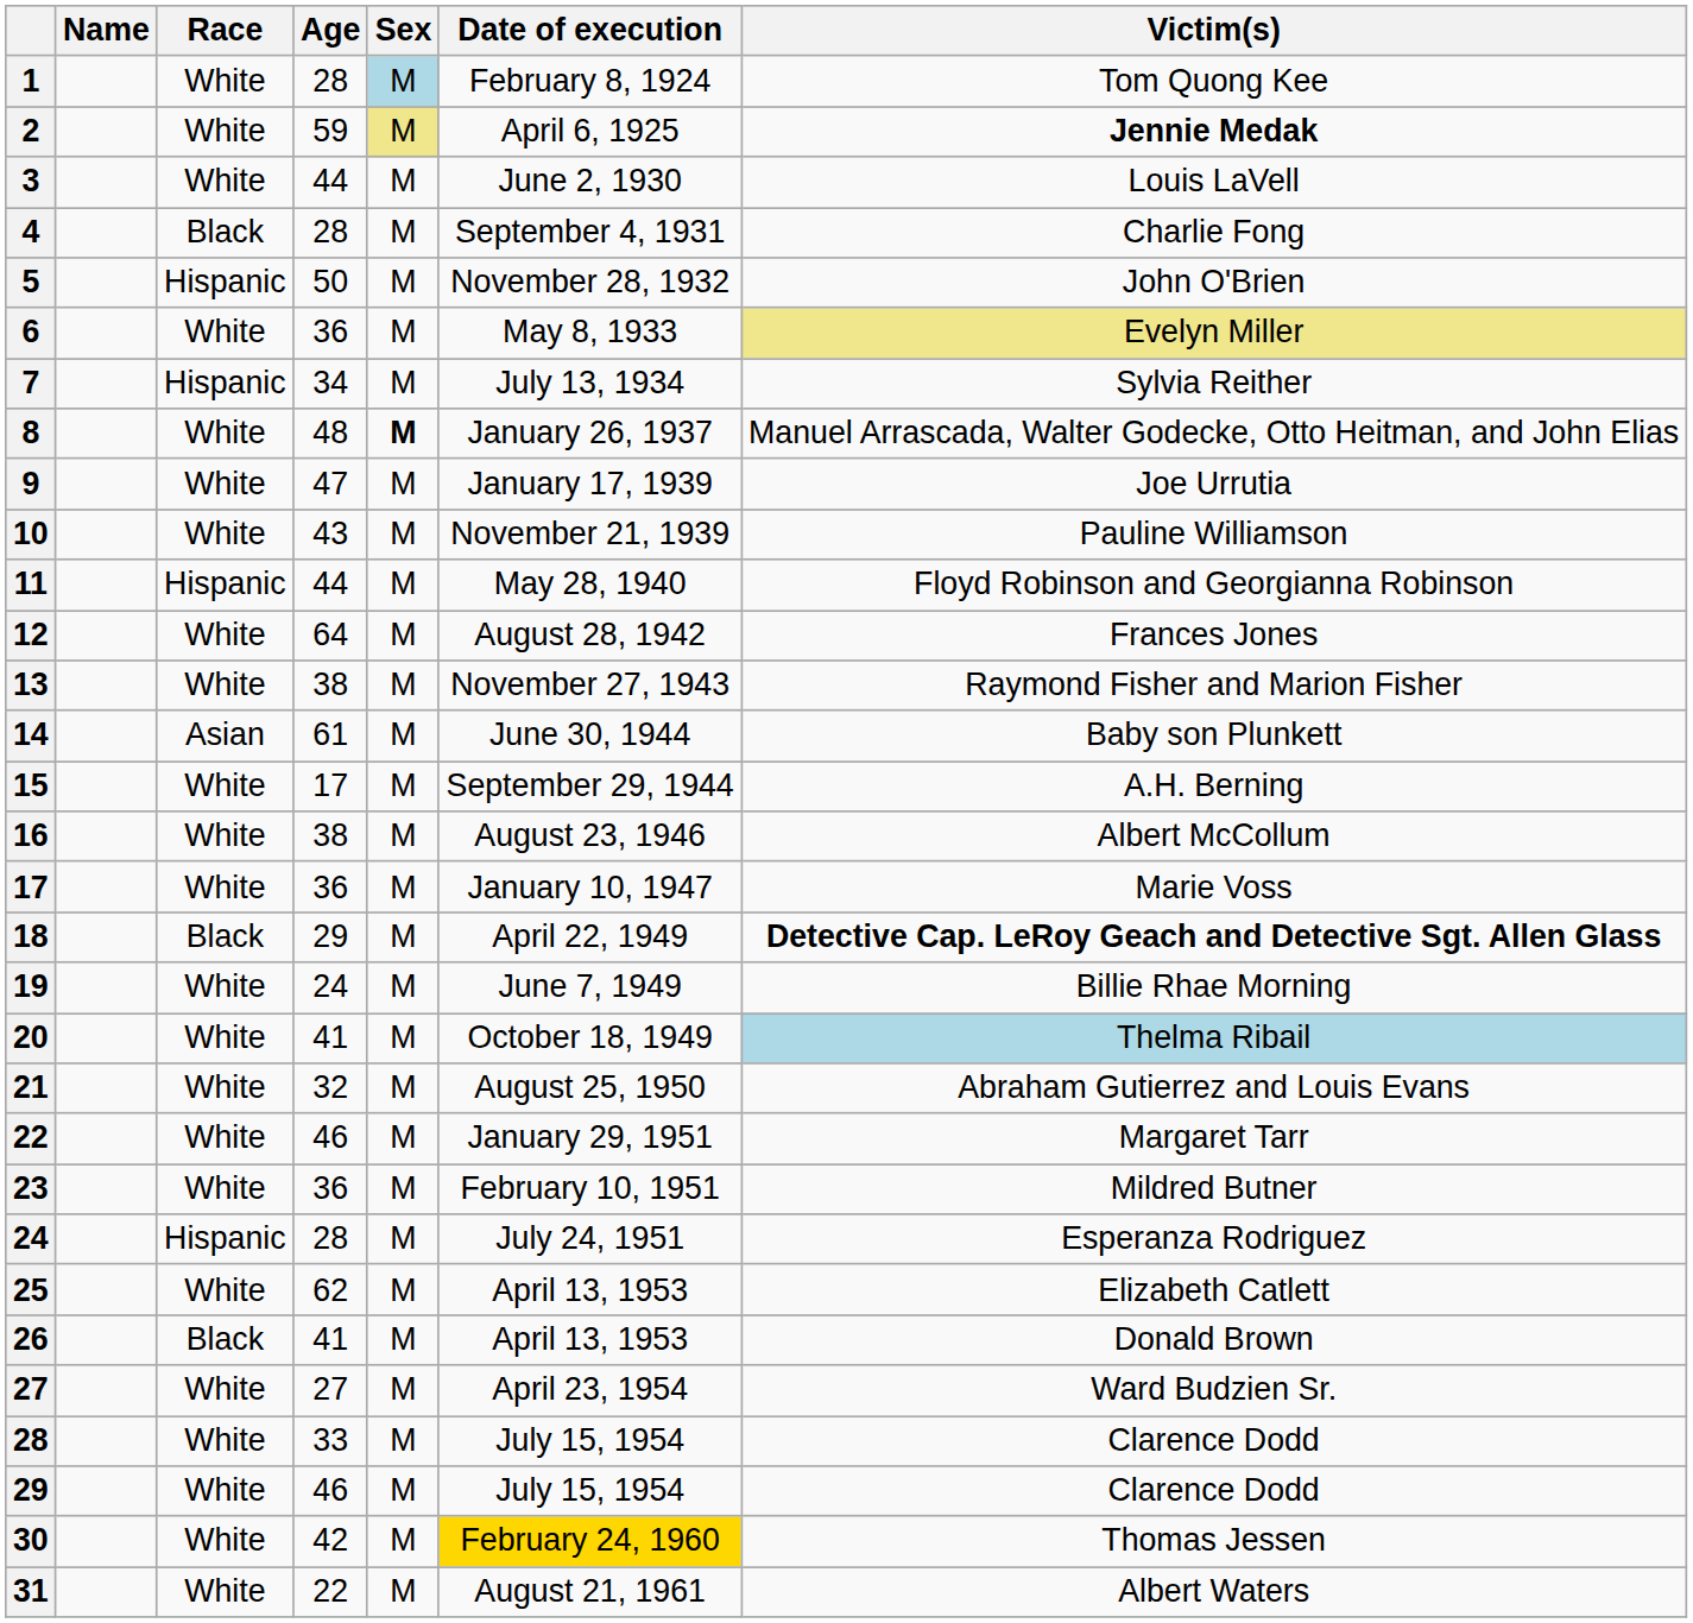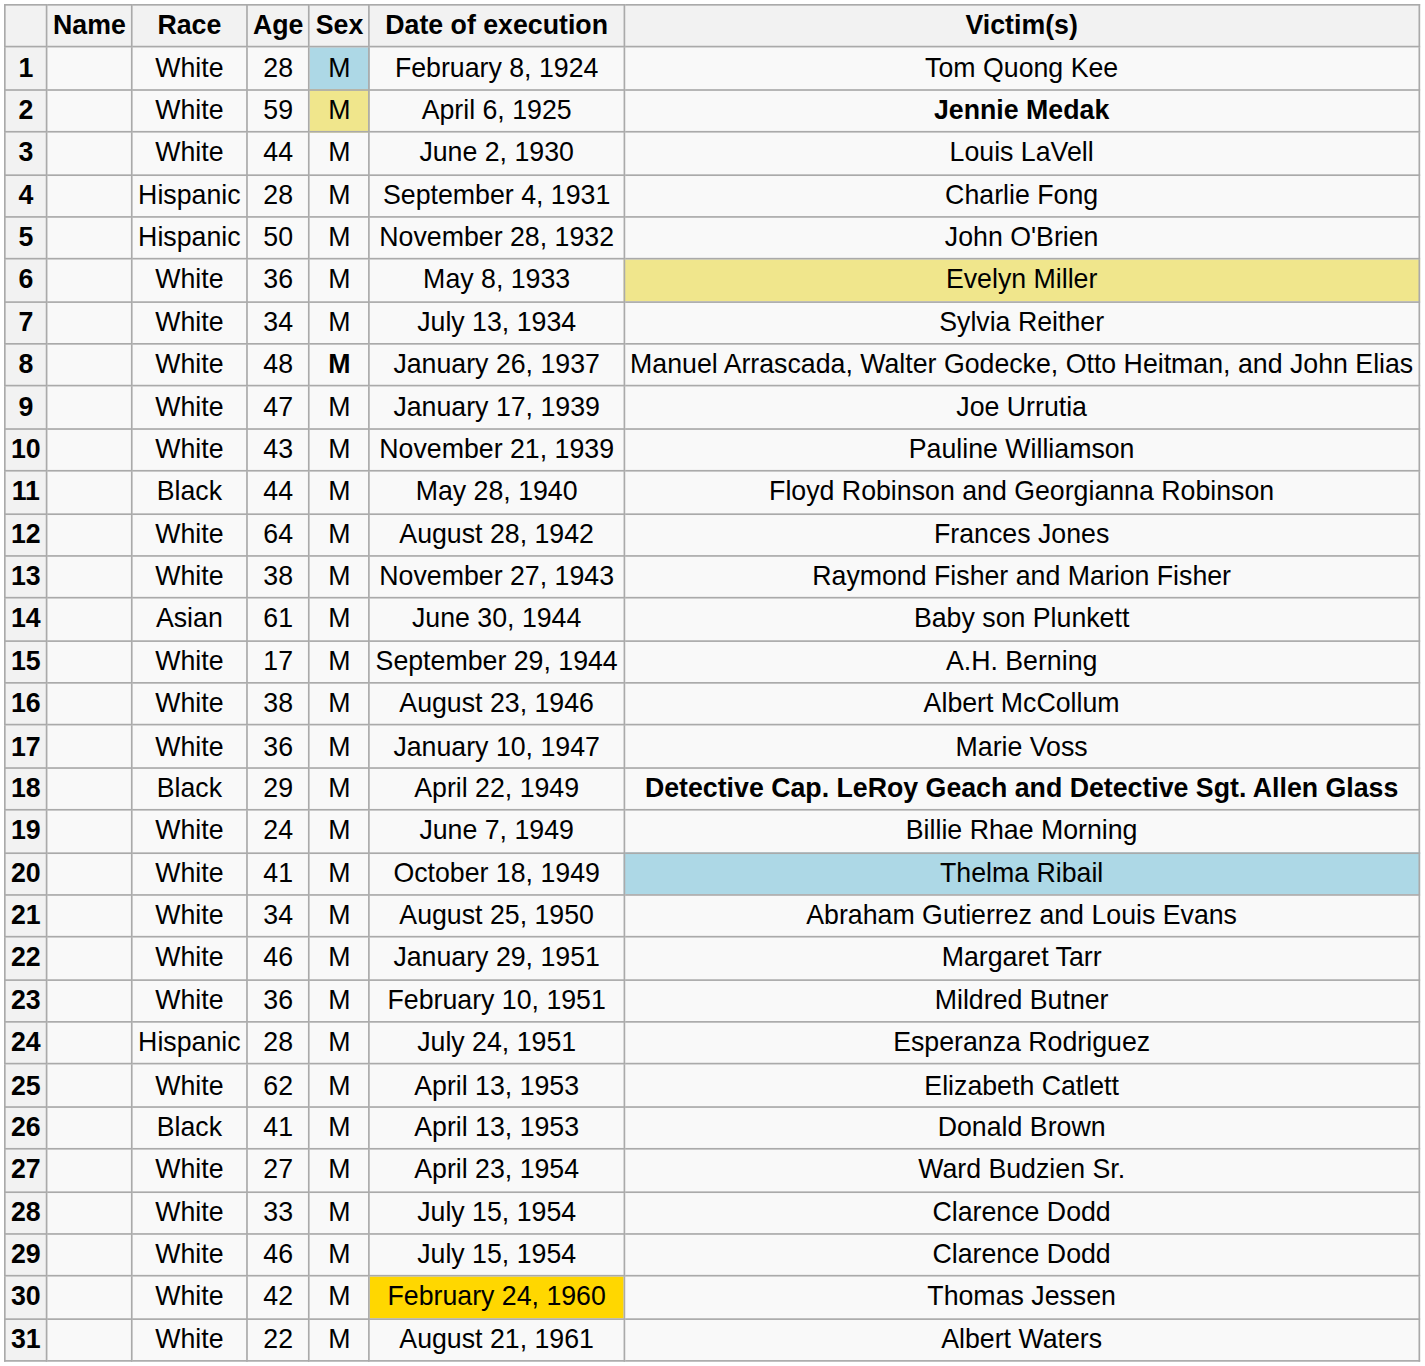 <table class="wikitable sortable" style="text-align:center;">
 <tr>
 <th scope="col"></th>
 <th scope="col">Name</th>
 <th scope="col">Race</th>
 <th scope="col">Age</th>
 <th scope="col">Sex</th>
 <th scope="col" data-sort-type="date">Date of execution</th>
 <th scope="col">Victim(s)</th>
 </tr>
 <tr>
 <th scope="row">1</th>
 <td></td>
 <td>White</td>
 <td>28</td>
 <td style="background: lightblue;">M</td>
 <td>February 8, 1924</td>
 <td>Tom Quong Kee</td>
 </tr>
 <tr>
 <th scope="row">2</th>
 <td></td>
 <td>White</td>
 <td>59</td>
 <td style="background: khaki;">M</td>
 <td>April 6, 1925</td>
 <td><strong>Jennie Medak</strong></td>
 </tr>
 <tr>
 <th scope="row">3</th>
 <td></td>
 <td>White</td>
 <td>44</td>
 <td>M</td>
 <td>June 2, 1930</td>
 <td>Louis LaVell</td>
 </tr>
 <tr>
 <th scope="row">4</th>
 <td></td>
-<td>Black</td>
+<td>Hispanic</td>
 <td>28</td>
 <td>M</td>
 <td>September 4, 1931</td>
 <td>Charlie Fong</td>
 </tr>
 <tr>
 <th scope="row">5</th>
 <td></td>
 <td>Hispanic</td>
 <td>50</td>
 <td>M</td>
 <td>November 28, 1932</td>
 <td>John O'Brien</td>
 </tr>
 <tr>
 <th scope="row">6</th>
 <td></td>
 <td>White</td>
 <td>36</td>
 <td>M</td>
 <td>May 8, 1933</td>
 <td style="background: khaki;">Evelyn Miller</td>
 </tr>
 <tr>
 <th scope="row">7</th>
 <td></td>
-<td>Hispanic</td>
+<td>White</td>
 <td>34</td>
 <td>M</td>
 <td>July 13, 1934</td>
 <td>Sylvia Reither</td>
 </tr>
 <tr>
 <th scope="row">8</th>
 <td></td>
 <td>White</td>
 <td>48</td>
 <td><strong>M</strong></td>
 <td>January 26, 1937</td>
 <td>Manuel Arrascada, Walter Godecke, Otto Heitman, and John Elias</td>
 </tr>
 <tr>
 <th scope="row">9</th>
 <td></td>
 <td>White</td>
 <td>47</td>
 <td>M</td>
 <td>January 17, 1939</td>
 <td>Joe Urrutia</td>
 </tr>
 <tr>
 <th scope="row">10</th>
 <td></td>
 <td>White</td>
 <td>43</td>
 <td>M</td>
 <td>November 21, 1939</td>
 <td>Pauline Williamson</td>
 </tr>
 <tr>
 <th scope="row">11</th>
 <td></td>
-<td>Hispanic</td>
+<td>Black</td>
 <td>44</td>
 <td>M</td>
 <td>May 28, 1940</td>
 <td>Floyd Robinson and Georgianna Robinson</td>
 </tr>
 <tr>
 <th scope="row">12</th>
 <td></td>
 <td>White</td>
 <td>64</td>
 <td>M</td>
 <td>August 28, 1942</td>
 <td>Frances Jones</td>
 </tr>
 <tr>
 <th scope="row">13</th>
 <td></td>
 <td>White</td>
 <td>38</td>
 <td>M</td>
 <td>November 27, 1943</td>
 <td>Raymond Fisher and Marion Fisher</td>
 </tr>
 <tr>
 <th scope="row">14</th>
 <td></td>
 <td>Asian</td>
 <td>61</td>
 <td>M</td>
 <td>June 30, 1944</td>
 <td>Baby son Plunkett</td>
 </tr>
 <tr>
 <th scope="row">15</th>
 <td></td>
 <td>White</td>
 <td>17</td>
 <td>M</td>
 <td>September 29, 1944</td>
 <td>A.H. Berning</td>
 </tr>
 <tr>
 <th scope="row">16</th>
 <td></td>
 <td>White</td>
 <td>38</td>
 <td>M</td>
 <td>August 23, 1946</td>
 <td>Albert McCollum</td>
 </tr>
 <tr>
 <th scope="row">17</th>
 <td></td>
 <td>White</td>
 <td>36</td>
 <td>M</td>
 <td>January 10, 1947</td>
 <td>Marie Voss</td>
 </tr>
 <tr>
 <th scope="row">18</th>
 <td></td>
 <td>Black</td>
 <td>29</td>
 <td>M</td>
 <td>April 22, 1949</td>
 <td><strong>Detective Cap. LeRoy Geach and Detective Sgt. Allen Glass</strong></td>
 </tr>
 <tr>
 <th scope="row">19</th>
 <td></td>
 <td>White</td>
 <td>24</td>
 <td>M</td>
 <td>June 7, 1949</td>
 <td>Billie Rhae Morning</td>
 </tr>
 <tr>
 <th scope="row">20</th>
 <td></td>
 <td>White</td>
 <td>41</td>
 <td>M</td>
 <td>October 18, 1949</td>
 <td style="background: lightblue;">Thelma Ribail</td>
 </tr>
 <tr>
 <th scope="row">21</th>
 <td></td>
 <td>White</td>
-<td>32</td>
+<td>34</td>
 <td>M</td>
 <td>August 25, 1950</td>
 <td>Abraham Gutierrez and Louis Evans</td>
 </tr>
 <tr>
 <th scope="row">22</th>
 <td></td>
 <td>White</td>
 <td>46</td>
 <td>M</td>
 <td>January 29, 1951</td>
 <td>Margaret Tarr</td>
 </tr>
 <tr>
 <th scope="row">23</th>
 <td></td>
 <td>White</td>
 <td>36</td>
 <td>M</td>
 <td>February 10, 1951</td>
 <td>Mildred Butner</td>
 </tr>
 <tr>
 <th scope="row">24</th>
 <td></td>
 <td>Hispanic</td>
 <td>28</td>
 <td>M</td>
 <td>July 24, 1951</td>
 <td>Esperanza Rodriguez</td>
 </tr>
 <tr>
 <th scope="row">25</th>
 <td></td>
 <td>White</td>
 <td>62</td>
 <td>M</td>
 <td>April 13, 1953</td>
 <td>Elizabeth Catlett</td>
 </tr>
 <tr>
 <th scope="row">26</th>
 <td></td>
 <td>Black</td>
 <td>41</td>
 <td>M</td>
 <td>April 13, 1953</td>
 <td>Donald Brown</td>
 </tr>
 <tr>
 <th scope="row">27</th>
 <td></td>
 <td>White</td>
 <td>27</td>
 <td>M</td>
 <td>April 23, 1954</td>
 <td>Ward Budzien Sr.</td>
 </tr>
 <tr>
 <th scope="row">28</th>
 <td></td>
 <td>White</td>
 <td>33</td>
 <td>M</td>
 <td>July 15, 1954</td>
 <td>Clarence Dodd</td>
 </tr>
 <tr>
 <th scope="row">29</th>
 <td></td>
 <td>White</td>
 <td>46</td>
 <td>M</td>
 <td>July 15, 1954</td>
 <td>Clarence Dodd</td>
 </tr>
 <tr>
 <th scope="row">30</th>
 <td></td>
 <td>White</td>
 <td>42</td>
 <td>M</td>
 <td style="background: gold;">February 24, 1960</td>
 <td>Thomas Jessen</td>
 </tr>
 <tr>
 <th scope="row">31</th>
 <td></td>
 <td>White</td>
 <td>22</td>
 <td>M</td>
 <td>August 21, 1961</td>
 <td>Albert Waters</td>
 </tr>
 </table>
